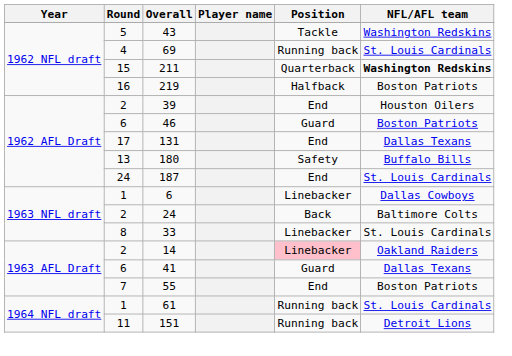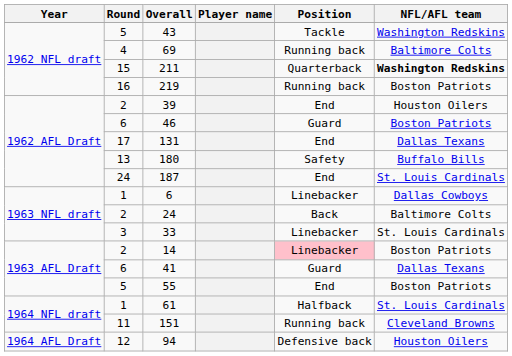 <table class="wikitable sortable" style="text-align:center">
 <tr>
 <th scope="col">Year</th>
 <th scope="col">Round</th>
 <th scope="col">Overall</th>
 <th scope="col">Player name</th>
 <th scope="col">Position</th>
 <th scope="col">NFL/AFL team</th>
 </tr>
 <tr>
 </tr>
 <tr>
 <td rowspan=4><a href='#'>1962 NFL draft</a><br></td>
 <td>5</td>
 <td>43</td>
 <th scope="row"></th>
 <td>Tackle</td>
 <td><a href='#'>Washington Redskins</a></td>
 </tr>
 <tr>
 <td>4</td>
 <td>69</td>
 <th scope="row"></th>
 <td>Running back</td>
-<td><a href='#'>St. Louis Cardinals</a></td>
+<td><a href='#'>Baltimore Colts</a></td>
 </tr>
 <tr>
 <td>15</td>
 <td>211</td>
 <th scope="row"></th>
 <td>Quarterback</td>
 <td><strong>Washington Redskins</strong></td>
 </tr>
 <tr>
 <td>16</td>
 <td>219</td>
 <th scope="row"></th>
-<td>Halfback</td>
+<td>Running back</td>
 <td>Boston Patriots</td>
 </tr>
 <tr>
 <td rowspan=5><a href='#'>1962 AFL Draft</a><br></td>
 <td>2</td>
 <td>39</td>
 <th scope="row"></th>
 <td>End</td>
 <td>Houston Oilers</td>
 </tr>
 <tr>
 <td>6</td>
 <td>46</td>
 <th scope="row"></th>
 <td>Guard</td>
 <td><a href='#'>Boston Patriots</a></td>
 </tr>
 <tr>
 <td>17</td>
 <td>131</td>
 <th scope="row"></th>
 <td>End</td>
 <td><a href='#'>Dallas Texans</a></td>
 </tr>
 <tr>
 <td>13</td>
 <td>180</td>
 <th scope="row"></th>
 <td>Safety</td>
 <td><a href='#'>Buffalo Bills</a></td>
 </tr>
 <tr>
 <td>24</td>
 <td>187</td>
 <th scope="row"></th>
 <td>End</td>
 <td><a href='#'>St. Louis Cardinals</a></td>
 </tr>
 <tr>
 <td rowspan=3><a href='#'>1963 NFL draft</a><br></td>
 <td>1</td>
 <td>6</td>
 <th scope="row"></th>
 <td>Linebacker</td>
 <td><a href='#'>Dallas Cowboys</a></td>
 </tr>
 <tr>
 <td>2</td>
 <td>24</td>
 <th scope="row"></th>
 <td>Back</td>
 <td>Baltimore Colts</td>
 </tr>
 <tr>
-<td>8</td>
+<td>3</td>
 <td>33</td>
 <th scope="row"></th>
 <td>Linebacker</td>
 <td>St. Louis Cardinals</td>
 </tr>
 <tr>
 <td rowspan=3><a href='#'>1963 AFL Draft</a><br></td>
 <td>2</td>
 <td>14</td>
 <th scope="row"></th>
 <td style="background: pink;">Linebacker</td>
-<td><a href='#'>Oakland Raiders</a></td>
+<td>Boston Patriots</td>
 </tr>
 <tr>
 <td>6</td>
 <td>41</td>
 <th scope="row"></th>
 <td>Guard</td>
 <td><a href='#'>Dallas Texans</a></td>
 </tr>
 <tr>
-<td>7</td>
+<td>5</td>
 <td>55</td>
 <th scope="row"></th>
 <td>End</td>
 <td>Boston Patriots</td>
 </tr>
 <tr>
 <td rowspan=2><a href='#'>1964 NFL draft</a><br></td>
 <td>1</td>
 <td>61</td>
 <th scope="row"></th>
-<td>Running back</td>
+<td>Halfback</td>
 <td><a href='#'>St. Louis Cardinals</a></td>
 </tr>
 <tr>
 <td>11</td>
 <td>151</td>
 <th scope="row"></th>
 <td>Running back</td>
-<td><a href='#'>Detroit Lions</a></td>
+<td><a href='#'>Cleveland Browns</a></td>
+</tr>
+<tr>
+<td><a href='#'>1964 AFL Draft</a><br></td>
+<td>12</td>
+<td>94</td>
+<th scope="row"></th>
+<td>Defensive back</td>
+<td><a href='#'>Houston Oilers</a></td>
 </tr>
 </table>
